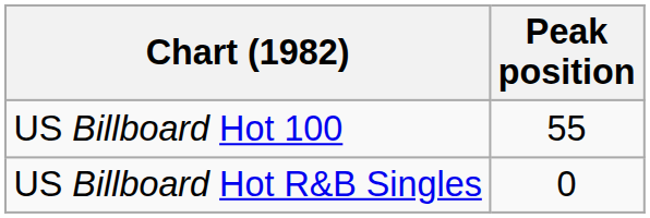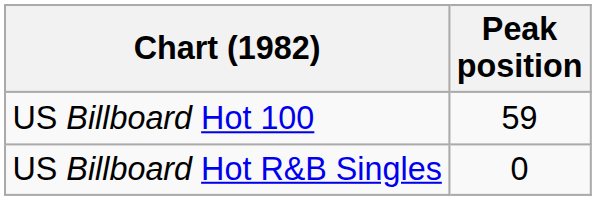 <table class="wikitable">
 <tr>
 <th align="left">Chart (1982)</th>
 <th align="center">Peak<br>position</th>
 </tr>
 <tr>
 <td align="left">US <em>Billboard</em> <a href='#'>Hot 100</a></td>
-<td align="center">55</td>
+<td align="center">59</td>
 </tr>
 <tr>
 <td align="left">US <em>Billboard</em> <a href='#'>Hot R&B Singles</a></td>
 <td align="center">0</td>
 </tr>
 </table>
